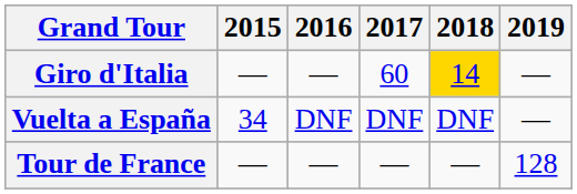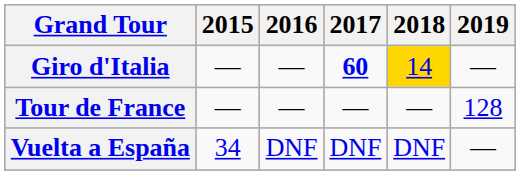 <table class="wikitable plainrowheaders">
 <tr>
 <th scope="col"><a href='#'>Grand Tour</a></th>
 <th scope="col">2015</th>
 <th scope="col">2016</th>
 <th scope="col">2017</th>
 <th scope="col">2018</th>
 <th scope="col">2019</th>
 </tr>
 <tr style="text-align:center;">
 <th scope="row"> <a href='#'>Giro d'Italia</a></th>
 <td>—</td>
 <td>—</td>
-<td><a href='#'>60</a></td>
+<td><strong><a href='#'>60</a></strong></td>
 <td style="background: gold;"><a href='#'>14</a></td>
-<td>—</td>
-</tr>
-<tr style="text-align:center;">
-<th scope="row"> <a href='#'>Vuelta a España</a></th>
-<td><a href='#'>34</a></td>
-<td><a href='#'>DNF</a></td>
-<td><a href='#'>DNF</a></td>
-<td><a href='#'>DNF</a></td>
 <td>—</td>
 </tr>
 <tr style="text-align:center;">
 <th scope="row"> <a href='#'>Tour de France</a></th>
 <td>—</td>
 <td>—</td>
 <td>—</td>
 <td>—</td>
 <td><a href='#'>128</a></td>
 </tr>
+<tr style="text-align:center;">
+<th scope="row"> <a href='#'>Vuelta a España</a></th>
+<td><a href='#'>34</a></td>
+<td><a href='#'>DNF</a></td>
+<td><a href='#'>DNF</a></td>
+<td><a href='#'>DNF</a></td>
+<td>—</td>
+</tr>
 </table>
